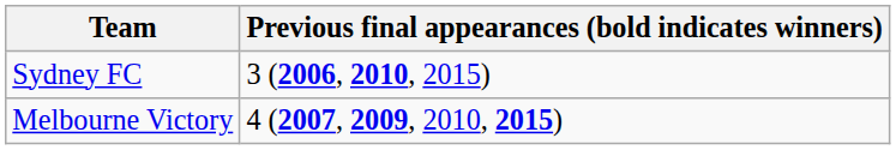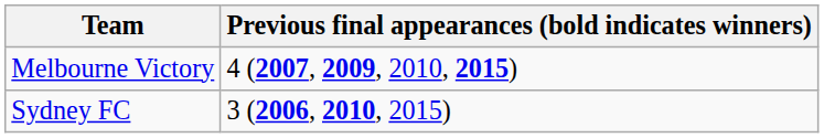 <table class="wikitable">
 <tr>
 <th>Team</th>
 <th>Previous final appearances (bold indicates winners)</th>
 </tr>
 <tr>
+<td><a href='#'>Melbourne Victory</a></td>
+<td>4 (<strong><a href='#'>2007</a></strong>, <strong><a href='#'>2009</a></strong>, <a href='#'>2010</a>, <strong><a href='#'>2015</a></strong>)</td>
+</tr>
+<tr>
 <td><a href='#'>Sydney FC</a></td>
 <td>3 (<strong><a href='#'>2006</a></strong>, <strong><a href='#'>2010</a></strong>, <a href='#'>2015</a>)</td>
 </tr>
-<tr>
-<td><a href='#'>Melbourne Victory</a></td>
-<td>4 (<strong><a href='#'>2007</a></strong>, <strong><a href='#'>2009</a></strong>, <a href='#'>2010</a>, <strong><a href='#'>2015</a></strong>)</td>
-</tr>
 </table>
